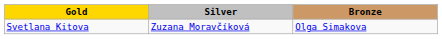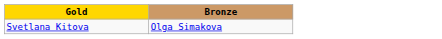 <table class="wikitable" style="text-align:left">
 <tr align="center">
 <td width=200 bgcolor=gold><strong>Gold</strong></td>
-<td width=200 bgcolor=silver><strong>Silver</strong></td>
 <td width=200 bgcolor=CC9966><strong>Bronze</strong></td>
 </tr>
 <tr>
 <td><a href='#'>Svetlana Kitova</a><br><em></em></td>
-<td><a href='#'>Zuzana Moravčíková</a><br><em></em></td>
 <td><a href='#'>Olga Simakova</a><br><em></em></td>
 </tr>
 </table>
